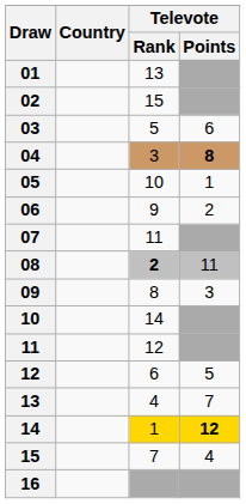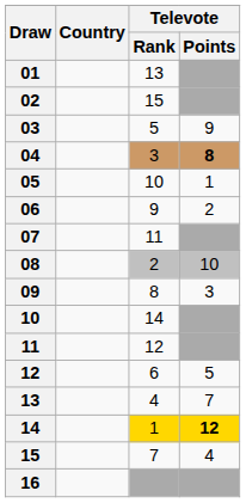 <table class="sortable wikitable collapsible plainrowheaders" style="text-align:center;">
 <tr>
 </tr>
 <tr>
 <th scope="col" rowspan="2">Draw</th>
 <th scope="col" rowspan="2">Country</th>
 <th scope="col" colspan="2">Televote</th>
 </tr>
 <tr>
 <th scope="col">Rank</th>
 <th scope="col" class="unsortable">Points</th>
 </tr>
 <tr>
 <th scope="row" style="text-align:center;">01</th>
 <td style="text-align:left;"></td>
 <td>13</td>
 <td style="background:#AAAAAA;"></td>
 </tr>
 <tr>
 <th scope="row" style="text-align:center;">02</th>
 <td style="text-align:left;"></td>
 <td>15</td>
 <td style="background:#AAAAAA;"></td>
 </tr>
 <tr>
 <th scope="row" style="text-align:center;">03</th>
 <td style="text-align:left;"></td>
 <td>5</td>
-<td>6</td>
+<td>9</td>
 </tr>
 <tr>
 <th scope="row" style="text-align:center;">04</th>
 <td style="text-align:left;"></td>
 <td style="background:#CC9966;">3</td>
 <td style="background:#CC9966;"><strong>8</strong></td>
 </tr>
 <tr>
 <th scope="row" style="text-align:center;">05</th>
 <td style="text-align:left;"></td>
 <td>10</td>
 <td>1</td>
 </tr>
 <tr>
 <th scope="row" style="text-align:center;">06</th>
 <td style="text-align:left;"></td>
 <td>9</td>
 <td>2</td>
 </tr>
 <tr>
 <th scope="row" style="text-align:center;">07</th>
 <td style="text-align:left;"></td>
 <td>11</td>
 <td style="background:#AAAAAA;"></td>
 </tr>
 <tr>
 <th scope="row" style="text-align:center;">08</th>
 <td style="text-align:left;"></td>
-<td style="background:silver;"><strong>2</strong></td>
-<td style="background:silver;">11</td>
+<td style="background:silver;">2</td>
+<td style="background:silver;">10</td>
 </tr>
 <tr>
 <th scope="row" style="text-align:center;">09</th>
 <td style="text-align:left;"></td>
 <td>8</td>
 <td>3</td>
 </tr>
 <tr>
 <th scope="row" style="text-align:center;">10</th>
 <td style="text-align:left;"></td>
 <td>14</td>
 <td style="background:#AAAAAA;"></td>
 </tr>
 <tr>
 <th scope="row" style="text-align:center;">11</th>
 <td style="text-align:left;"></td>
 <td>12</td>
 <td style="background:#AAAAAA;"></td>
 </tr>
 <tr>
 <th scope="row" style="text-align:center;">12</th>
 <td style="text-align:left;"></td>
 <td>6</td>
 <td>5</td>
 </tr>
 <tr>
 <th scope="row" style="text-align:center;">13</th>
 <td style="text-align:left;"></td>
 <td>4</td>
 <td>7</td>
 </tr>
 <tr>
 <th scope="row" style="text-align:center;">14</th>
 <td style="text-align:left;"></td>
 <td style="background:gold;">1</td>
 <td style="background:gold;"><strong>12</strong></td>
 </tr>
 <tr>
 <th scope="row" style="text-align:center;">15</th>
 <td style="text-align:left;"></td>
 <td>7</td>
 <td>4</td>
 </tr>
 <tr class=sortbottom>
 <th scope="row" style="text-align:center;">16</th>
 <td style="text-align:left;"></td>
 <td style="background:#AAAAAA;"></td>
 <td style="background:#AAAAAA;"></td>
 </tr>
 </table>
